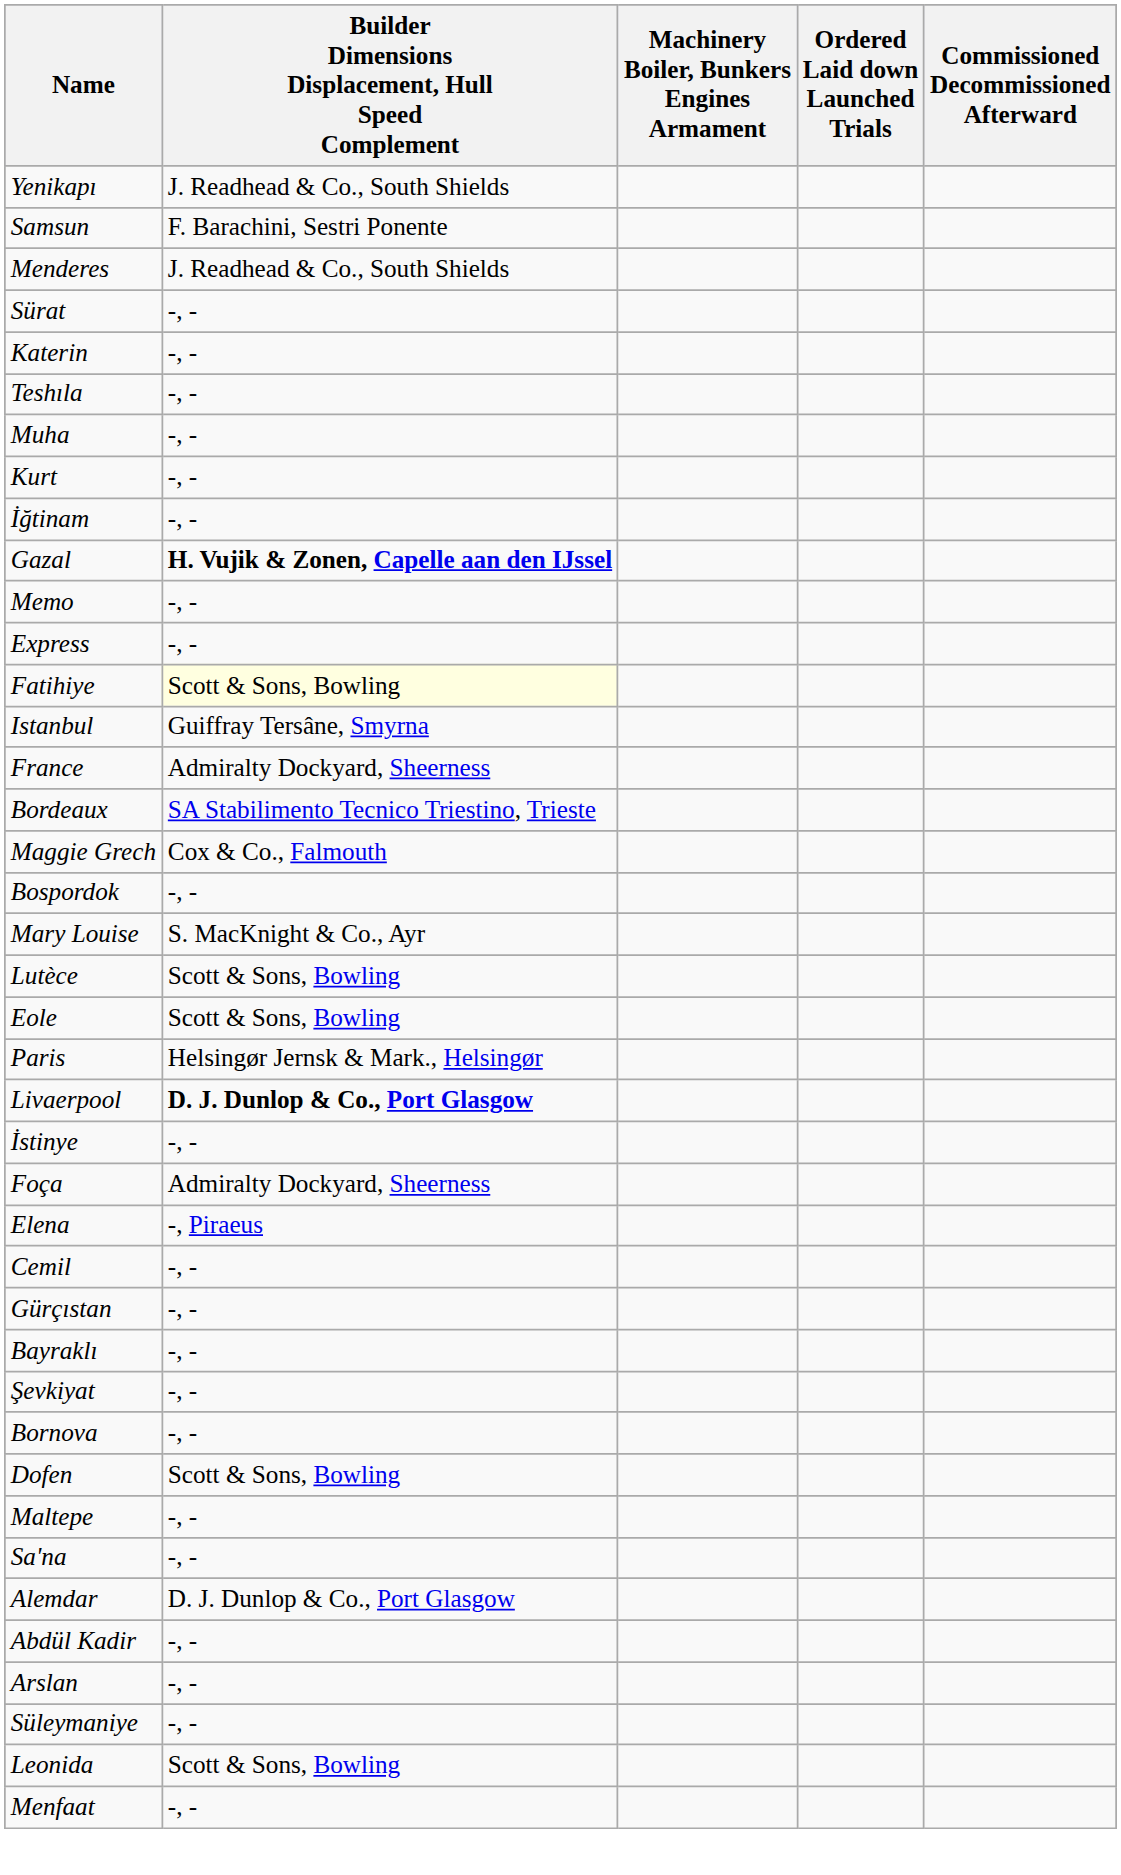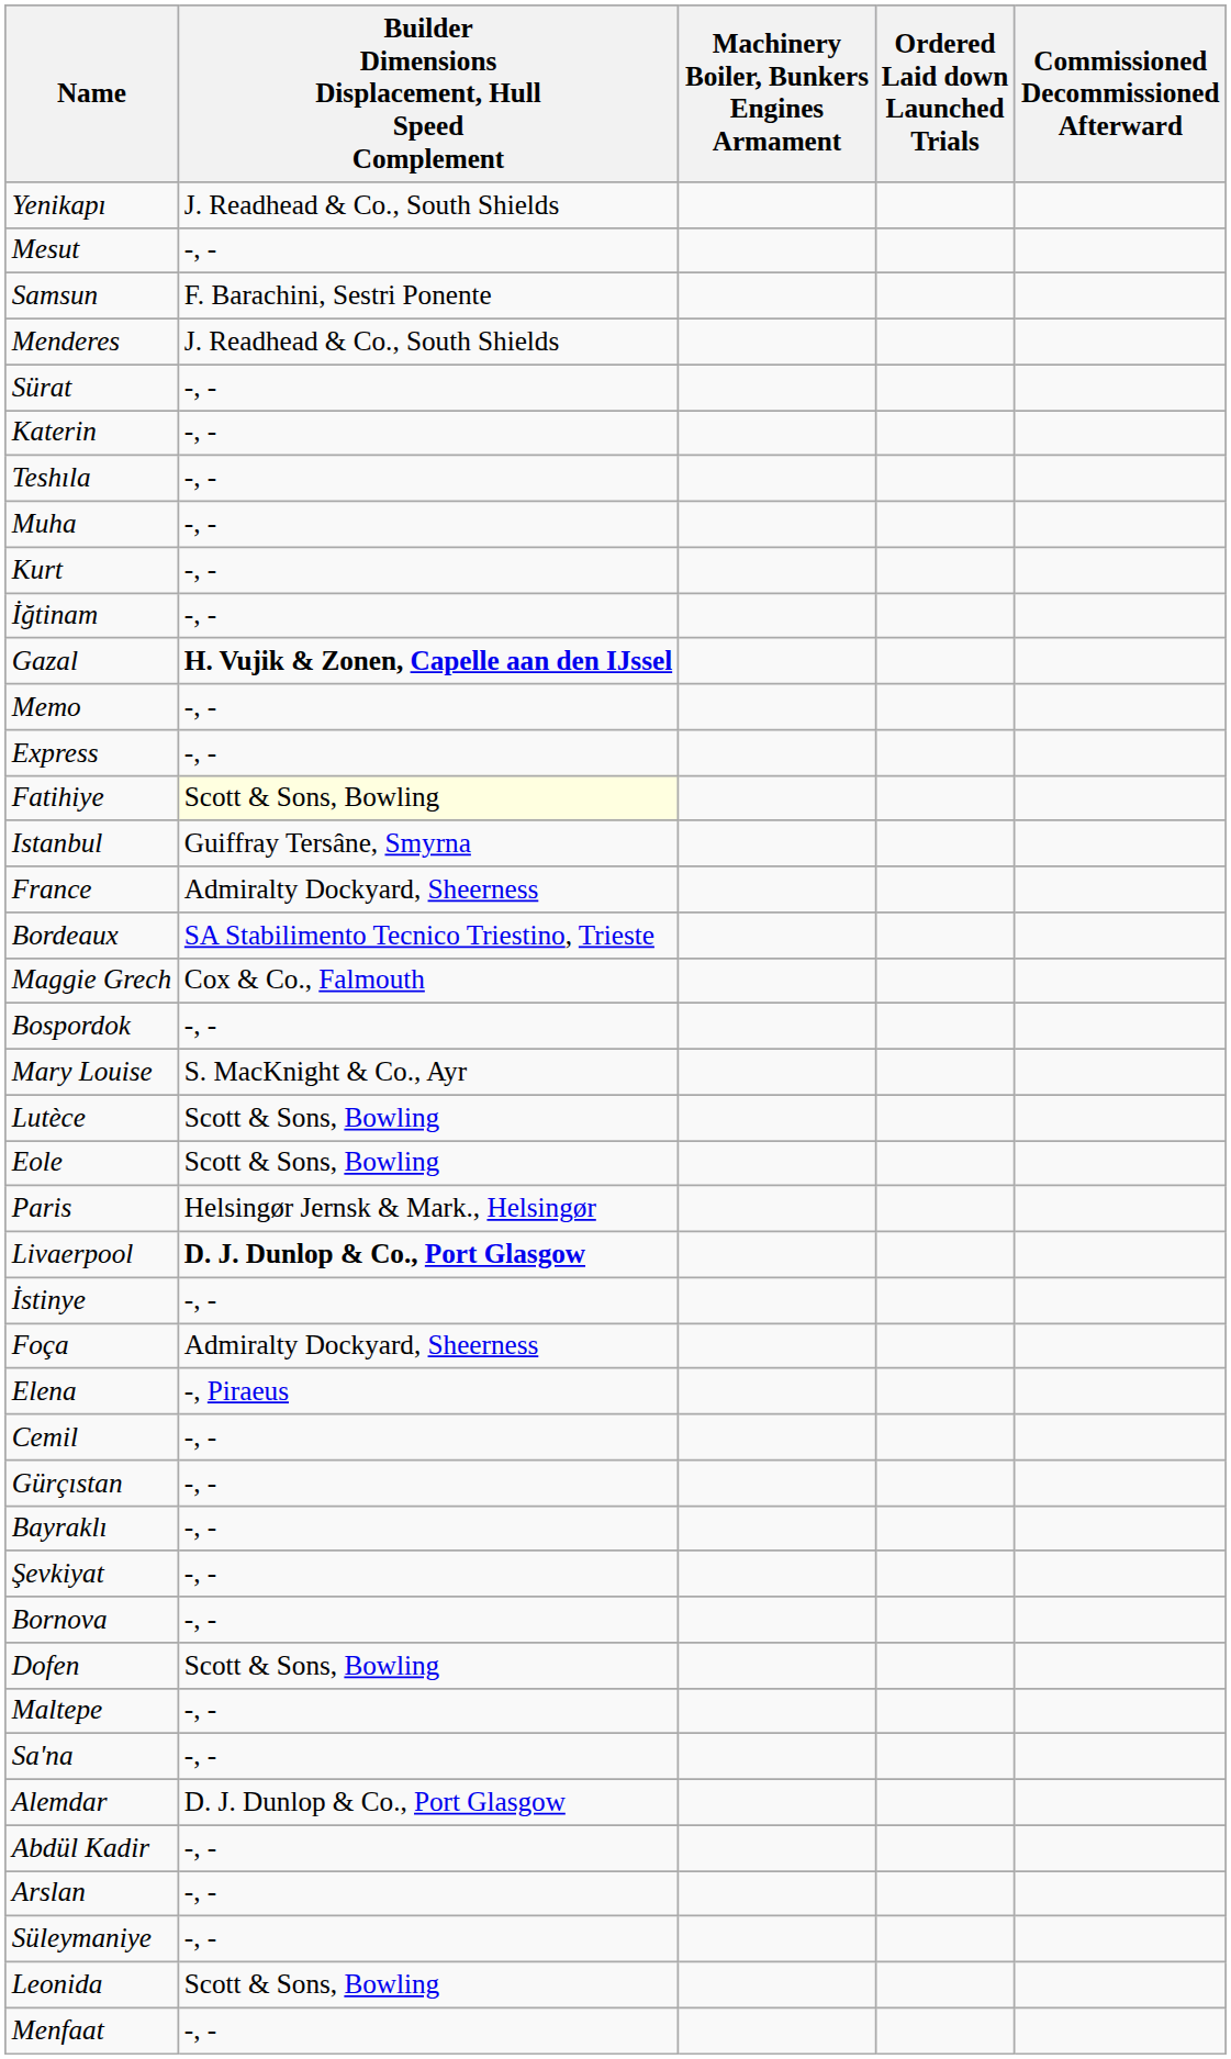 <table class="wikitable" style="font-size:90%;">
 <tr bgcolor="#e6e9ff">
 <th>Name</th>
 <th>Builder<br>Dimensions<br>Displacement, Hull<br>Speed<br>Complement</th>
 <th>Machinery<br>Boiler, Bunkers<br>Engines<br>Armament</th>
 <th>Ordered<br>Laid down<br>Launched<br>Trials</th>
 <th>Commissioned<br>Decommissioned<br>Afterward</th>
 </tr>
 <tr ---->
 <td><em>Yenikapı</em></td>
 <td> J. Readhead & Co., South Shields</td>
+<td></td>
+<td></td>
+<td></td>
+</tr>
+<tr ---->
+<td><em>Mesut</em></td>
+<td>-, -</td>
 <td></td>
 <td></td>
 <td></td>
 </tr>
 <tr ---->
 <td><em>Samsun</em></td>
 <td> F. Barachini, Sestri Ponente</td>
 <td></td>
 <td></td>
 <td></td>
 </tr>
 <tr ---->
 <td><em>Menderes</em></td>
 <td> J. Readhead & Co., South Shields</td>
 <td></td>
 <td></td>
 <td></td>
 </tr>
 <tr ---->
 <td><em>Sürat</em></td>
 <td>-, -</td>
 <td></td>
 <td></td>
 <td></td>
 </tr>
 <tr ---->
 <td><em>Katerin</em></td>
 <td>-, -</td>
 <td></td>
 <td></td>
 <td></td>
 </tr>
 <tr ---->
 <td><em>Teshıla</em></td>
 <td>-, -</td>
 <td></td>
 <td></td>
 <td></td>
 </tr>
 <tr ---->
 <td><em>Muha</em></td>
 <td>-, -</td>
 <td></td>
 <td></td>
 <td></td>
 </tr>
 <tr ---->
 <td><em>Kurt</em></td>
 <td>-, -</td>
 <td></td>
 <td></td>
 <td></td>
 </tr>
 <tr ---->
 <td><em>İğtinam</em></td>
 <td>-, -</td>
 <td></td>
 <td></td>
 <td></td>
 </tr>
 <tr ---->
 <td><em>Gazal</em></td>
 <td><strong> H. Vujik & Zonen, <a href='#'>Capelle aan den IJssel</a></strong></td>
 <td></td>
 <td></td>
 <td></td>
 </tr>
 <tr ---->
 <td><em>Memo</em></td>
 <td>-, -</td>
 <td></td>
 <td></td>
 <td></td>
 </tr>
 <tr ---->
 <td><em>Express</em></td>
 <td>-, -</td>
 <td></td>
 <td></td>
 <td></td>
 </tr>
 <tr ---->
 <td><em>Fatihiye</em></td>
 <td style="background: lightyellow;"> Scott & Sons, Bowling</td>
 <td></td>
 <td></td>
 <td></td>
 </tr>
 <tr ---->
 <td><em>Istanbul</em></td>
 <td> Guiffray Tersâne, <a href='#'>Smyrna</a></td>
 <td></td>
 <td></td>
 <td></td>
 </tr>
 <tr ---->
 <td><em>France</em></td>
 <td> Admiralty Dockyard, <a href='#'>Sheerness</a></td>
 <td></td>
 <td></td>
 <td></td>
 </tr>
 <tr ---->
 <td><em>Bordeaux</em></td>
 <td> <a href='#'>SA Stabilimento Tecnico Triestino</a>, <a href='#'>Trieste</a></td>
 <td></td>
 <td></td>
 <td></td>
 </tr>
 <tr ---->
 <td><em>Maggie Grech</em></td>
 <td> Cox & Co., <a href='#'>Falmouth</a></td>
 <td></td>
 <td></td>
 <td></td>
 </tr>
 <tr ---->
 <td><em>Bospordok</em></td>
 <td>-, -</td>
 <td></td>
 <td></td>
 <td></td>
 </tr>
 <tr ---->
 <td><em>Mary Louise</em></td>
 <td> S. MacKnight & Co., Ayr</td>
 <td></td>
 <td></td>
 <td></td>
 </tr>
 <tr ---->
 <td><em>Lutèce</em></td>
 <td> Scott & Sons, <a href='#'>Bowling</a></td>
 <td></td>
 <td></td>
 <td></td>
 </tr>
 <tr ---->
 <td><em>Eole</em></td>
 <td> Scott & Sons, <a href='#'>Bowling</a></td>
 <td></td>
 <td></td>
 <td></td>
 </tr>
 <tr ---->
 <td><em>Paris</em></td>
 <td> Helsingør Jernsk & Mark., <a href='#'>Helsingør</a></td>
 <td></td>
 <td></td>
 <td></td>
 </tr>
 <tr ---->
 <td><em>Livaerpool</em></td>
 <td><strong> D. J. Dunlop & Co., <a href='#'>Port Glasgow</a></strong></td>
 <td></td>
 <td></td>
 <td></td>
 </tr>
 <tr ---->
 <td><em>İstinye</em></td>
 <td>-, -</td>
 <td></td>
 <td></td>
 <td></td>
 </tr>
 <tr ---->
 <td><em>Foça</em></td>
 <td> Admiralty Dockyard, <a href='#'>Sheerness</a></td>
 <td></td>
 <td></td>
 <td></td>
 </tr>
 <tr ---->
 <td><em>Elena</em></td>
 <td> -, <a href='#'>Piraeus</a></td>
 <td></td>
 <td></td>
 <td></td>
 </tr>
 <tr ---->
 <td><em>Cemil</em></td>
 <td>-, -</td>
 <td></td>
 <td></td>
 <td></td>
 </tr>
 <tr ---->
 <td><em>Gürçıstan</em></td>
 <td>-, -</td>
 <td></td>
 <td></td>
 <td></td>
 </tr>
 <tr ---->
 <td><em>Bayraklı</em></td>
 <td>-, -</td>
 <td></td>
 <td></td>
 <td></td>
 </tr>
 <tr ---->
 <td><em>Şevkiyat</em></td>
 <td>-, -</td>
 <td></td>
 <td></td>
 <td></td>
 </tr>
 <tr ---->
 <td><em>Bornova</em></td>
 <td>-, -</td>
 <td></td>
 <td></td>
 <td></td>
 </tr>
 <tr ---->
 <td><em>Dofen</em></td>
 <td> Scott & Sons, <a href='#'>Bowling</a></td>
 <td></td>
 <td></td>
 <td></td>
 </tr>
 <tr ---->
 <td><em>Maltepe</em></td>
 <td>-, -</td>
 <td></td>
 <td></td>
 <td></td>
 </tr>
 <tr ---->
 <td><em>Sa'na</em></td>
 <td>-, -</td>
 <td></td>
 <td></td>
 <td></td>
 </tr>
 <tr ---->
 <td><em>Alemdar</em></td>
 <td> D. J. Dunlop & Co., <a href='#'>Port Glasgow</a></td>
 <td></td>
 <td></td>
 <td></td>
 </tr>
 <tr ---->
 <td><em>Abdül Kadir</em></td>
 <td>-, -</td>
 <td></td>
 <td></td>
 <td></td>
 </tr>
 <tr ---->
 <td><em>Arslan</em></td>
 <td>-, -</td>
 <td></td>
 <td></td>
 <td></td>
 </tr>
 <tr ---->
 <td><em>Süleymaniye</em></td>
 <td>-, -</td>
 <td></td>
 <td></td>
 <td></td>
 </tr>
 <tr ---->
 <td><em>Leonida</em></td>
 <td> Scott & Sons, <a href='#'>Bowling</a></td>
 <td></td>
 <td></td>
 <td></td>
 </tr>
 <tr ---->
 <td><em>Menfaat</em></td>
 <td>-, -</td>
 <td></td>
 <td></td>
 <td></td>
 </tr>
 </table>
